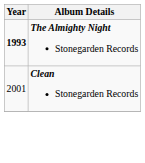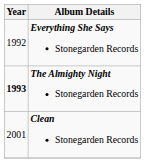 <table class="wikitable">
 <tr>
 <th>Year</th>
 <th>Album Details</th>
+</tr>
+<tr>
+<td>1992</td>
+<td><strong><em>Everything She Says</em></strong><br><ul><li>Stonegarden Records</li></ul></td>
 </tr>
 <tr>
 <td><strong>1993</strong></td>
 <td><strong><em>The Almighty Night</em></strong><br><ul><li>Stonegarden Records</li></ul></td>
 </tr>
 <tr>
 <td>2001</td>
 <td><strong><em>Clean</em></strong><br><ul><li>Stonegarden Records</li></ul></td>
 </tr>
 <tr>
 </tr>
 </table>
